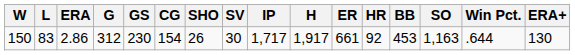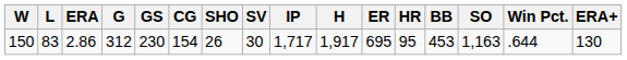 <table class="wikitable">
 <tr>
 <th>W</th>
 <th>L</th>
 <th>ERA</th>
 <th>G</th>
 <th>GS</th>
 <th>CG</th>
 <th>SHO</th>
 <th>SV</th>
 <th>IP</th>
 <th>H</th>
 <th>ER</th>
 <th>HR</th>
 <th>BB</th>
 <th>SO</th>
 <th>Win Pct.</th>
 <th>ERA+</th>
 </tr>
 <tr>
 <td>150</td>
 <td>83</td>
 <td>2.86</td>
 <td>312</td>
 <td>230</td>
 <td>154</td>
 <td>26</td>
 <td>30</td>
 <td>1,717</td>
 <td>1,917</td>
-<td>661</td>
-<td>92</td>
+<td>695</td>
+<td>95</td>
 <td>453</td>
 <td>1,163</td>
 <td>.644</td>
 <td>130</td>
 </tr>
 </table>
